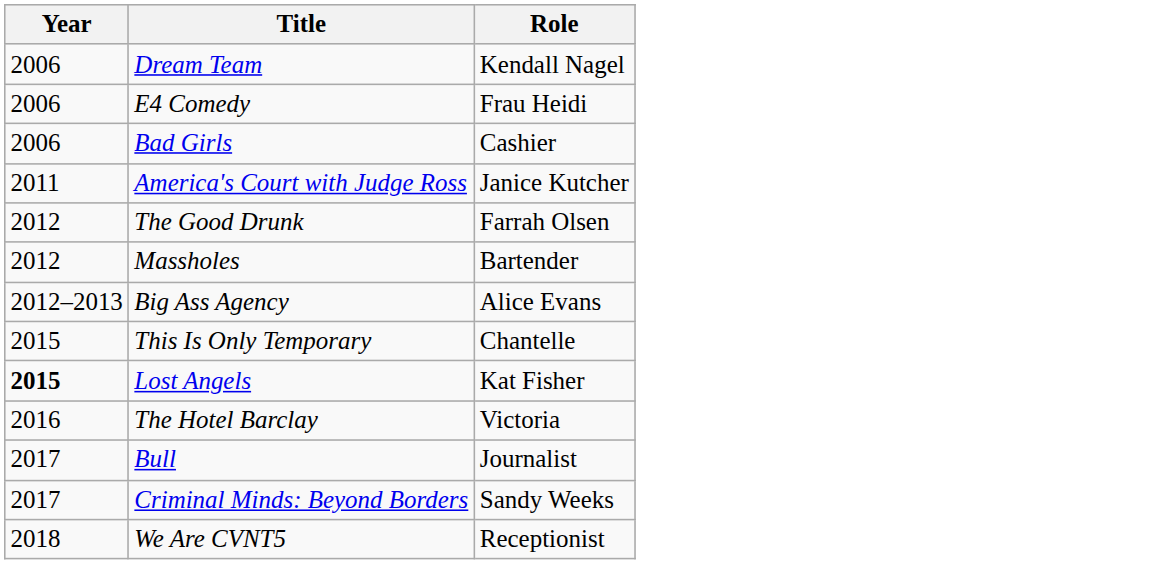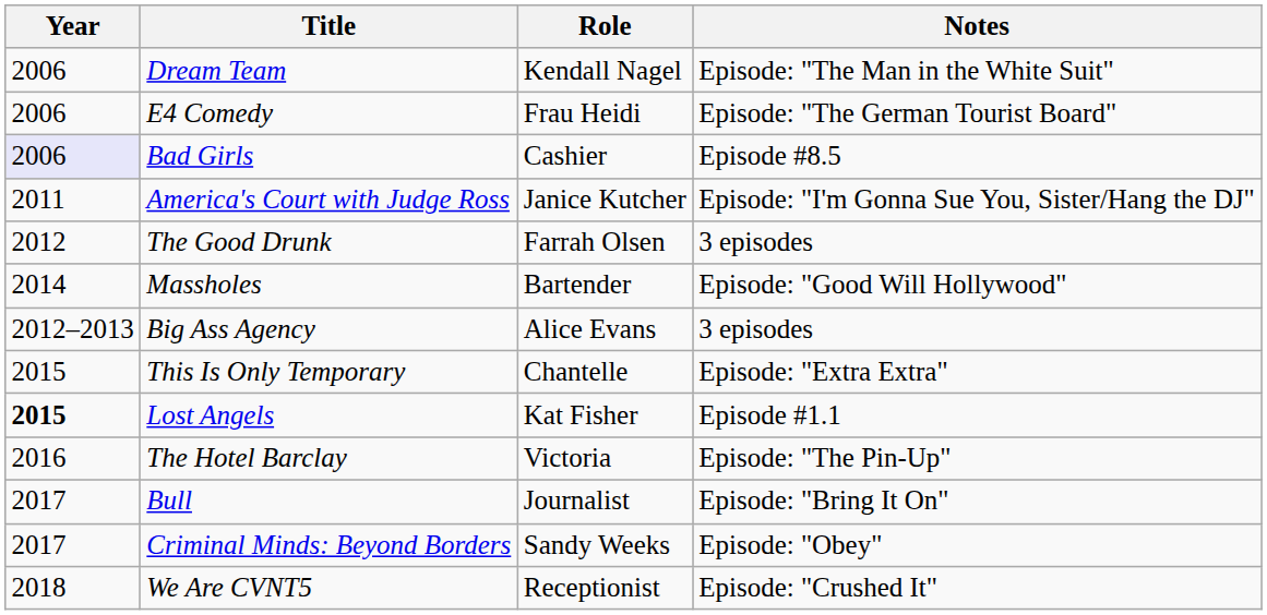 <table class="wikitable sortable">
 <tr>
 <th>Year</th>
 <th>Title</th>
 <th>Role</th>
+<th>Notes</th>
 </tr>
 <tr>
 <td>2006</td>
 <td><a href='#'><em>Dream Team</em></a></td>
 <td>Kendall Nagel</td>
+<td>Episode: "The Man in the White Suit"</td>
 </tr>
 <tr>
 <td>2006</td>
 <td><em>E4 Comedy</em></td>
 <td>Frau Heidi</td>
+<td>Episode: "The German Tourist Board"</td>
 </tr>
 <tr>
-<td>2006</td>
+<td style="background: lavender;">2006</td>
 <td><a href='#'><em>Bad Girls</em></a></td>
 <td>Cashier</td>
+<td>Episode #8.5</td>
 </tr>
 <tr>
 <td>2011</td>
 <td><em><a href='#'>America's Court with Judge Ross</a></em></td>
 <td>Janice Kutcher</td>
+<td>Episode: "I'm Gonna Sue You, Sister/Hang the DJ"</td>
 </tr>
 <tr>
 <td>2012</td>
 <td><em>The Good Drunk</em></td>
 <td>Farrah Olsen</td>
+<td>3 episodes</td>
 </tr>
 <tr>
-<td>2012</td>
+<td>2014</td>
 <td><em>Massholes</em></td>
 <td>Bartender</td>
+<td>Episode: "Good Will Hollywood"</td>
 </tr>
 <tr>
 <td>2012–2013</td>
 <td><em>Big Ass Agency</em></td>
 <td>Alice Evans</td>
+<td>3 episodes</td>
 </tr>
 <tr>
 <td>2015</td>
 <td><em>This Is Only Temporary</em></td>
 <td>Chantelle</td>
+<td>Episode: "Extra Extra"</td>
 </tr>
 <tr>
 <td><strong>2015</strong></td>
 <td><a href='#'><em>Lost Angels</em></a></td>
 <td>Kat Fisher</td>
+<td>Episode #1.1</td>
 </tr>
 <tr>
 <td>2016</td>
 <td><em>The Hotel Barclay</em></td>
 <td>Victoria</td>
+<td>Episode: "The Pin-Up"</td>
 </tr>
 <tr>
 <td>2017</td>
 <td><a href='#'><em>Bull</em></a></td>
 <td>Journalist</td>
+<td>Episode: "Bring It On"</td>
 </tr>
 <tr>
 <td>2017</td>
 <td><em><a href='#'>Criminal Minds: Beyond Borders</a></em></td>
 <td>Sandy Weeks</td>
+<td>Episode: "Obey"</td>
 </tr>
 <tr>
 <td>2018</td>
 <td><em>We Are CVNT5</em></td>
 <td>Receptionist</td>
+<td>Episode: "Crushed It"</td>
 </tr>
 </table>
